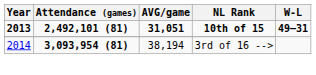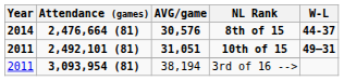 <table class="wikitable" style="text-align:center;">
 <tr>
 <th>Year</th>
 <th>Attendance <small>(games)</small></th>
 <th>AVG/game</th>
 <th>NL Rank</th>
 <th>W-L</th>
 </tr>
 <tr>
-<td><strong>2013</strong></td>
+<td><strong>2014</strong></td>
+<td><strong>2,476,664 (81)</strong></td>
+<td><strong>30,576</strong></td>
+<td><strong>8th of 15</strong></td>
+<td><strong>44-37</strong></td>
+</tr>
+<tr>
+<td><strong>2011</strong></td>
 <td><strong>2,492,101 (81)</strong></td>
 <td><strong>31,051</strong></td>
 <td><strong>10th of 15</strong></td>
 <td><strong>49–31</strong></td>
 </tr>
 <tr |2012 || 3,262,109 (81) || 40,273 || 4th of 16 || 50–31>
 </tr>
 <tr>
-<td><a href='#'>2014</a></td>
+<td><a href='#'>2011</a></td>
 <td><strong>3,093,954 (81)</strong></td>
 <td>38,194</td>
 <td>3rd of 16 --></td>
 </tr>
 </table>
